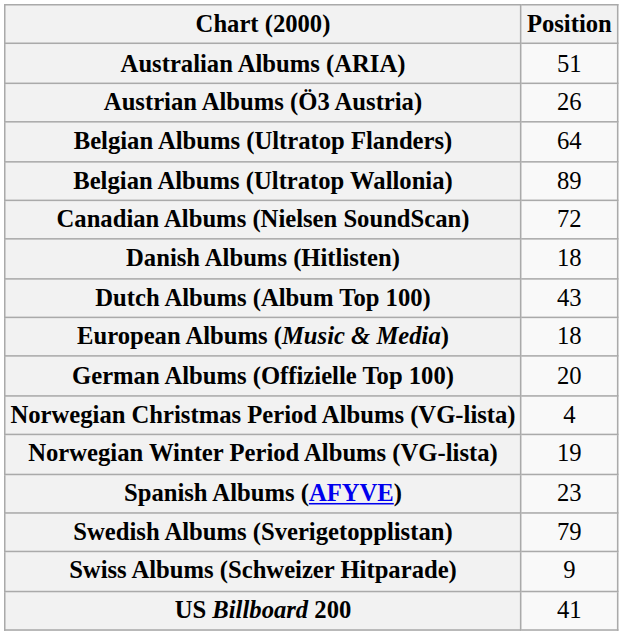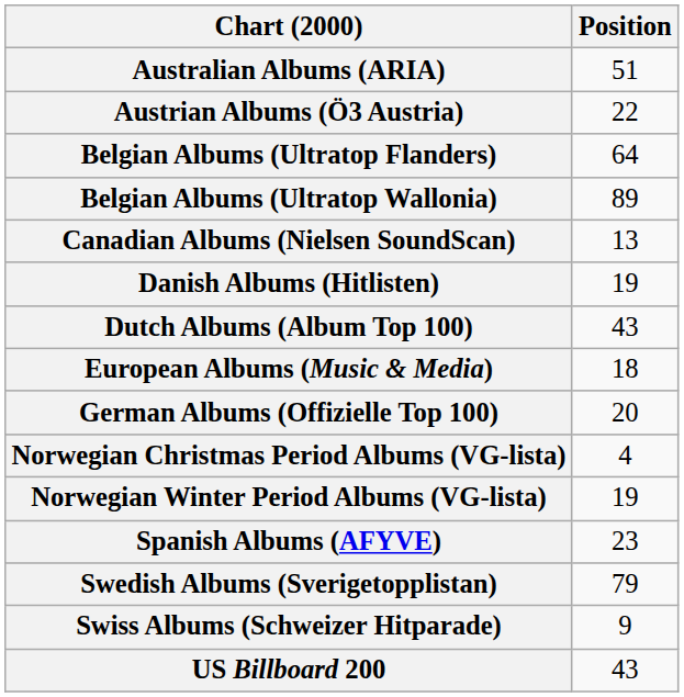 <table class="wikitable sortable plainrowheaders" style="text-align:center;">
 <tr>
 <th scope="col">Chart (2000)</th>
 <th scope="col">Position</th>
 </tr>
 <tr>
 <th scope="row">Australian Albums (ARIA)</th>
 <td>51</td>
 </tr>
 <tr>
 <th scope="row">Austrian Albums (Ö3 Austria)</th>
-<td>26</td>
+<td>22</td>
 </tr>
 <tr>
 <th scope="row">Belgian Albums (Ultratop Flanders)</th>
 <td>64</td>
 </tr>
 <tr>
 <th scope="row">Belgian Albums (Ultratop Wallonia)</th>
 <td>89</td>
 </tr>
 <tr>
 <th scope="row">Canadian Albums (Nielsen SoundScan)</th>
-<td>72</td>
+<td>13</td>
 </tr>
 <tr>
 <th scope="row">Danish Albums (Hitlisten)</th>
-<td>18</td>
+<td>19</td>
 </tr>
 <tr>
 <th scope="row">Dutch Albums (Album Top 100)</th>
 <td>43</td>
 </tr>
 <tr>
 <th scope="row">European Albums (<em>Music & Media</em>)</th>
 <td>18</td>
 </tr>
 <tr>
 <th scope="row">German Albums (Offizielle Top 100)</th>
 <td>20</td>
 </tr>
 <tr>
 <th scope="row">Norwegian Christmas Period Albums (VG-lista)</th>
 <td>4</td>
 </tr>
 <tr>
 <th scope="row">Norwegian Winter Period Albums (VG-lista)</th>
 <td>19</td>
 </tr>
 <tr>
 <th scope="row">Spanish Albums (<a href='#'>AFYVE</a>)</th>
 <td>23</td>
 </tr>
 <tr>
 <th scope="row">Swedish Albums (Sverigetopplistan)</th>
 <td>79</td>
 </tr>
 <tr>
 <th scope="row">Swiss Albums (Schweizer Hitparade)</th>
 <td>9</td>
 </tr>
 <tr>
 <th scope="row">US <em>Billboard</em> 200</th>
-<td>41</td>
+<td>43</td>
 </tr>
 </table>
